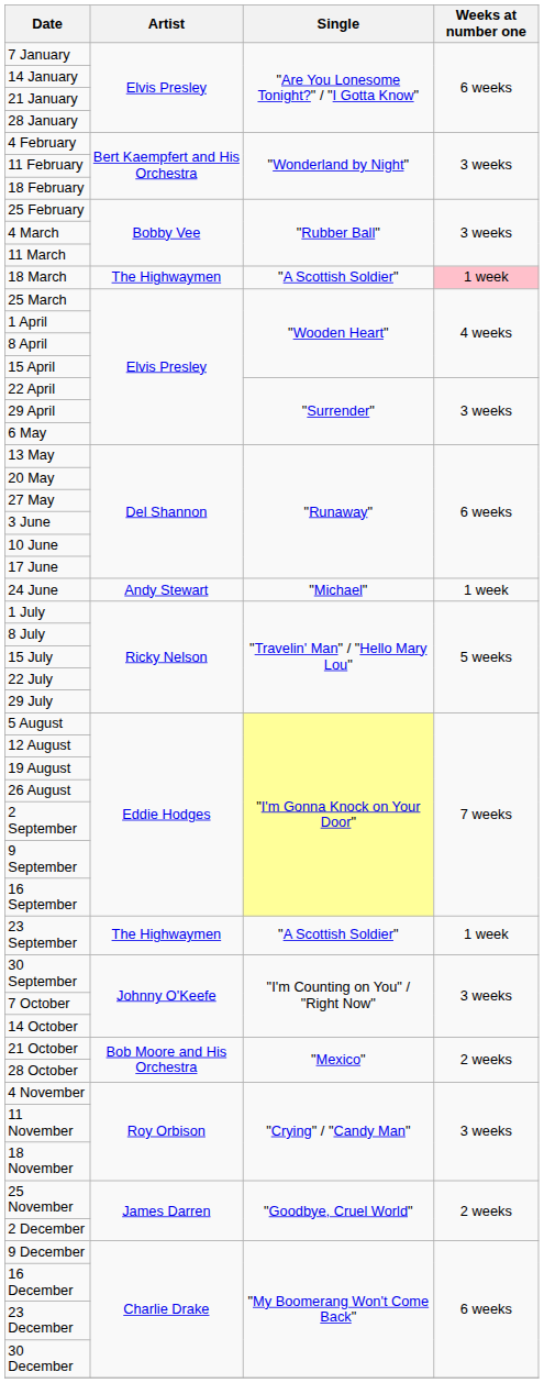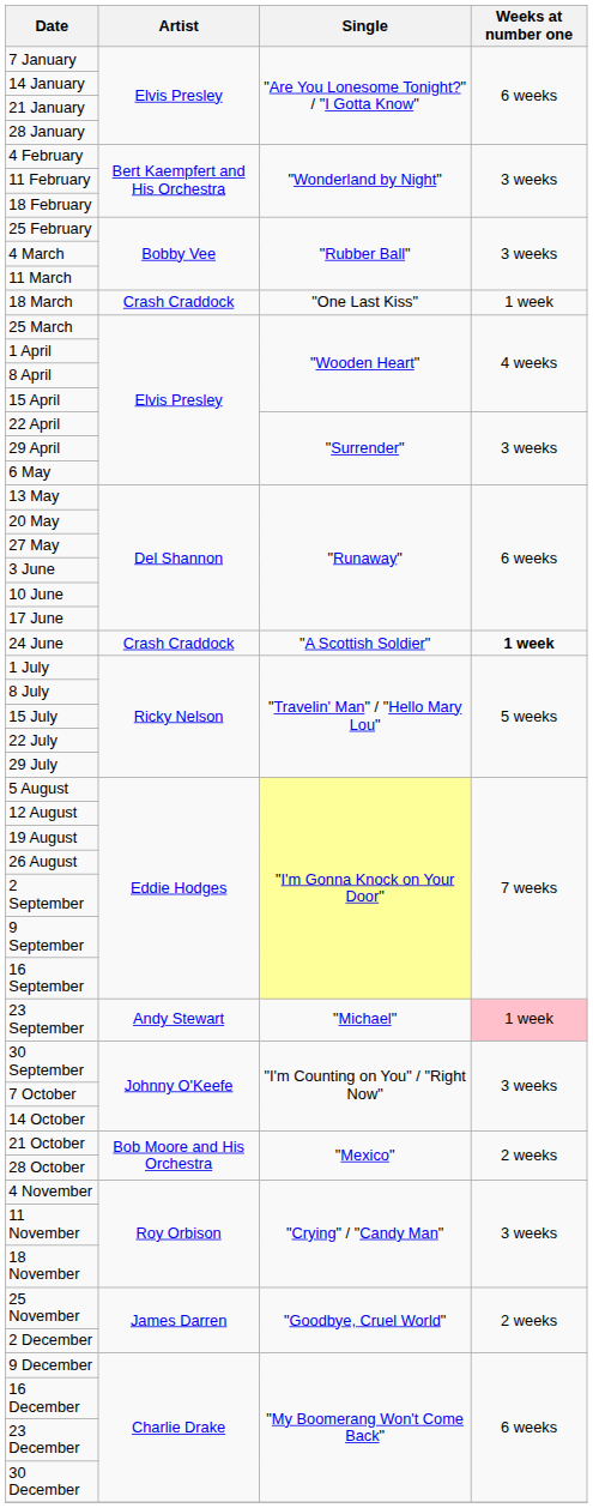 <table class="wikitable">
 <tr>
 <th>Date</th>
 <th>Artist</th>
 <th>Single</th>
 <th>Weeks at number one</th>
 </tr>
 <tr>
 <td>7 January</td>
 <td rowspan=4 align="center"><a href='#'>Elvis Presley</a></td>
 <td rowspan=4 align="center">"<a href='#'>Are You Lonesome Tonight?</a>" / "<a href='#'>I Gotta Know</a>"</td>
 <td rowspan=4 align="center">6 weeks</td>
 </tr>
 <tr>
 <td>14 January</td>
 </tr>
 <tr>
 <td>21 January</td>
 </tr>
 <tr>
 <td>28 January</td>
 </tr>
 <tr>
 <td>4 February</td>
 <td rowspan=3 align="center"><a href='#'>Bert Kaempfert and His Orchestra</a></td>
 <td rowspan=3 align="center">"<a href='#'>Wonderland by Night</a>"</td>
 <td rowspan=3 align="center">3 weeks</td>
 </tr>
 <tr>
 <td>11 February</td>
 </tr>
 <tr>
 <td>18 February</td>
 </tr>
 <tr>
 <td>25 February</td>
 <td rowspan=3 align="center"><a href='#'>Bobby Vee</a></td>
 <td rowspan=3 align="center">"<a href='#'>Rubber Ball</a>"</td>
 <td rowspan=3 align="center">3 weeks</td>
 </tr>
 <tr>
 <td>4 March</td>
 </tr>
 <tr>
 <td>11 March</td>
 </tr>
 <tr>
 <td>18 March</td>
-<td align="center"><a href='#'>The Highwaymen</a></td>
-<td align="center">"<a href='#'>A Scottish Soldier</a>"</td>
-<td align="center" style="background: pink;">1 week</td>
+<td align="center"><a href='#'>Crash Craddock</a></td>
+<td align="center">"One Last Kiss"</td>
+<td align="center">1 week</td>
 </tr>
 <tr>
 <td>25 March</td>
 <td rowspan=7 align="center"><a href='#'>Elvis Presley</a></td>
 <td rowspan=4 align="center">"<a href='#'>Wooden Heart</a>"</td>
 <td rowspan=4 align="center">4 weeks</td>
 </tr>
 <tr>
 <td>1 April</td>
 </tr>
 <tr>
 <td>8 April</td>
 </tr>
 <tr>
 <td>15 April</td>
 </tr>
 <tr>
 <td>22 April</td>
 <td rowspan=3 align="center">"<a href='#'>Surrender</a>"</td>
 <td rowspan=3 align="center">3 weeks</td>
 </tr>
 <tr>
 <td>29 April</td>
 </tr>
 <tr>
 <td>6 May</td>
 </tr>
 <tr>
 <td>13 May</td>
 <td rowspan=6 align="center"><a href='#'>Del Shannon</a></td>
 <td rowspan=6 align="center">"<a href='#'>Runaway</a>"</td>
 <td rowspan=6 align="center">6 weeks</td>
 </tr>
 <tr>
 <td>20 May</td>
 </tr>
 <tr>
 <td>27 May</td>
 </tr>
 <tr>
 <td>3 June</td>
 </tr>
 <tr>
 <td>10 June</td>
 </tr>
 <tr>
 <td>17 June</td>
 </tr>
 <tr>
 <td>24 June</td>
-<td align="center"><a href='#'>Andy Stewart</a></td>
-<td align="center">"<a href='#'>Michael</a>"</td>
-<td align="center">1 week</td>
+<td align="center"><a href='#'>Crash Craddock</a></td>
+<td align="center">"<a href='#'>A Scottish Soldier</a>"</td>
+<td align="center"><strong>1 week</strong></td>
 </tr>
 <tr>
 <td>1 July</td>
 <td rowspan=5 align="center"><a href='#'>Ricky Nelson</a></td>
 <td rowspan=5 align="center">"<a href='#'>Travelin' Man</a>" / "<a href='#'>Hello Mary Lou</a>"</td>
 <td rowspan=5 align="center">5 weeks</td>
 </tr>
 <tr>
 <td>8 July</td>
 </tr>
 <tr>
 <td>15 July</td>
 </tr>
 <tr>
 <td>22 July</td>
 </tr>
 <tr>
 <td>29 July</td>
 </tr>
 <tr>
 <td>5 August</td>
 <td rowspan=7 align="center"><a href='#'>Eddie Hodges</a></td>
 <td bgcolor=#FFFF99 rowspan=7 align="center">"<a href='#'>I'm Gonna Knock on Your Door</a>"</td>
 <td rowspan=7 align="center">7 weeks</td>
 </tr>
 <tr>
 <td>12 August</td>
 </tr>
 <tr>
 <td>19 August</td>
 </tr>
 <tr>
 <td>26 August</td>
 </tr>
 <tr>
 <td>2 September</td>
 </tr>
 <tr>
 <td>9 September</td>
 </tr>
 <tr>
 <td>16 September</td>
 </tr>
 <tr>
 <td>23 September</td>
-<td align="center"><a href='#'>The Highwaymen</a></td>
-<td align="center">"<a href='#'>A Scottish Soldier</a>"</td>
-<td align="center">1 week</td>
+<td align="center"><a href='#'>Andy Stewart</a></td>
+<td align="center">"<a href='#'>Michael</a>"</td>
+<td align="center" style="background: pink;">1 week</td>
 </tr>
 <tr>
 <td>30 September</td>
 <td rowspan=3 align="center"><a href='#'>Johnny O'Keefe</a></td>
 <td rowspan=3 align="center">"I'm Counting on You" / "Right Now"</td>
 <td rowspan=3 align="center">3 weeks</td>
 </tr>
 <tr>
 <td>7 October</td>
 </tr>
 <tr>
 <td>14 October</td>
 </tr>
 <tr>
 <td>21 October</td>
 <td rowspan=2 align="center"><a href='#'>Bob Moore and His Orchestra</a></td>
 <td rowspan=2 align="center">"<a href='#'>Mexico</a>"</td>
 <td rowspan=2 align="center">2 weeks</td>
 </tr>
 <tr>
 <td>28 October</td>
 </tr>
 <tr>
 <td>4 November</td>
 <td rowspan=3 align="center"><a href='#'>Roy Orbison</a></td>
 <td rowspan=3 align="center">"<a href='#'>Crying</a>" / "<a href='#'>Candy Man</a>"</td>
 <td rowspan=3 align="center">3 weeks</td>
 </tr>
 <tr>
 <td>11 November</td>
 </tr>
 <tr>
 <td>18 November</td>
 </tr>
 <tr>
 <td>25 November</td>
 <td rowspan=2 align="center"><a href='#'>James Darren</a></td>
 <td rowspan=2 align="center">"<a href='#'>Goodbye, Cruel World</a>"</td>
 <td rowspan=2 align="center">2 weeks</td>
 </tr>
 <tr>
 <td>2 December</td>
 </tr>
 <tr>
 <td>9 December</td>
 <td rowspan=4 align="center"><a href='#'>Charlie Drake</a></td>
 <td rowspan=4 align="center">"<a href='#'>My Boomerang Won't Come Back</a>"</td>
 <td rowspan=4 align="center">6 weeks</td>
 </tr>
 <tr>
 <td>16 December</td>
 </tr>
 <tr>
 <td>23 December</td>
 </tr>
 <tr>
 <td>30 December</td>
 </tr>
 <tr>
 </tr>
 </table>
